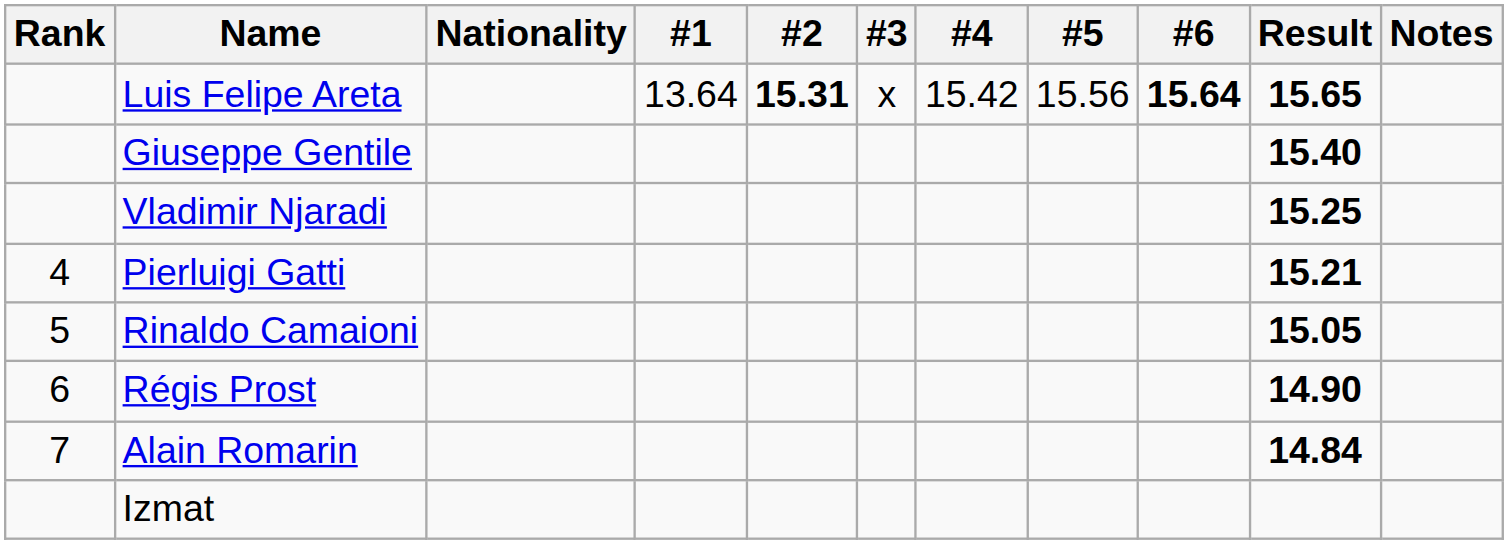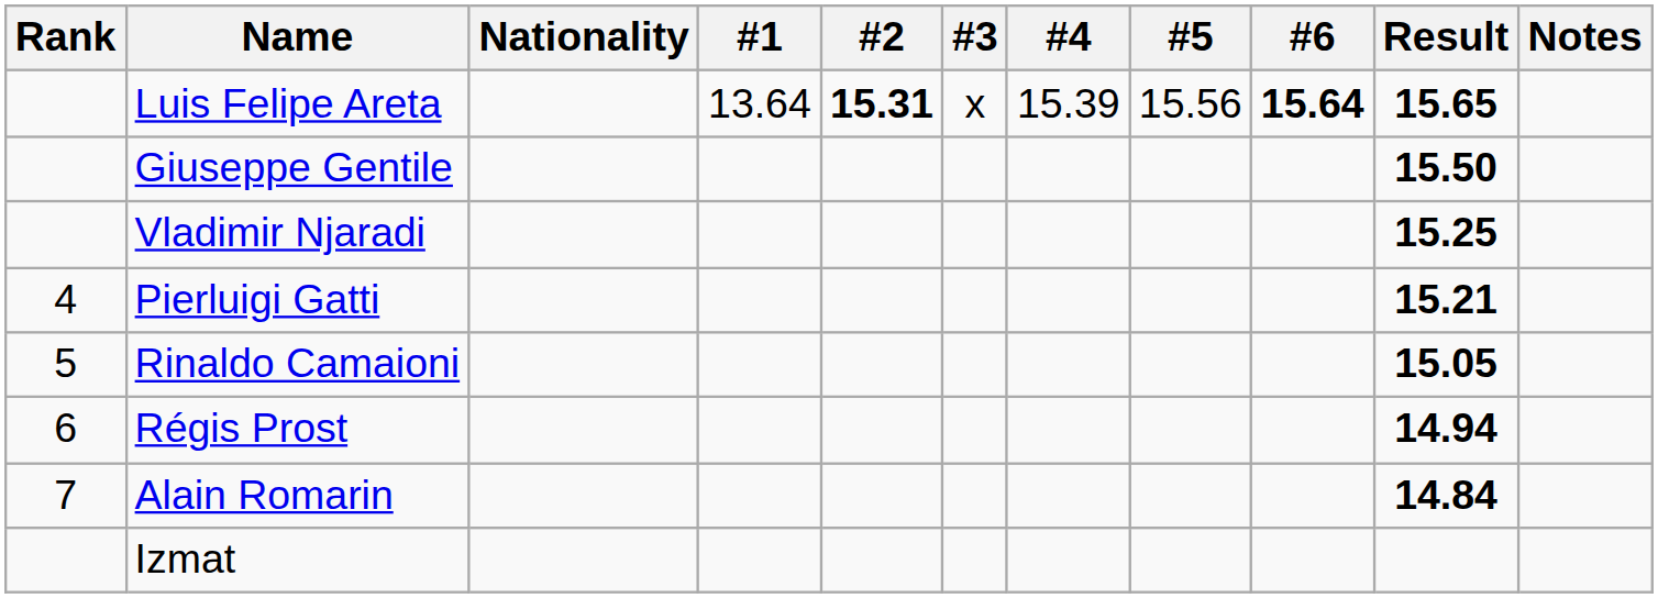 <table class="wikitable sortable" style="text-align:center">
 <tr>
 <th>Rank</th>
 <th>Name</th>
 <th>Nationality</th>
 <th>#1</th>
 <th>#2</th>
 <th>#3</th>
 <th>#4</th>
 <th>#5</th>
 <th>#6</th>
 <th>Result</th>
 <th>Notes</th>
 </tr>
 <tr>
 <td></td>
 <td align=left><a href='#'>Luis Felipe Areta</a></td>
 <td align=left></td>
 <td>13.64</td>
 <td><strong>15.31</strong></td>
 <td>x</td>
-<td>15.42</td>
+<td>15.39</td>
 <td>15.56</td>
 <td><strong>15.64</strong></td>
 <td><strong>15.65</strong></td>
 <td></td>
 </tr>
 <tr>
 <td></td>
 <td align=left><a href='#'>Giuseppe Gentile</a></td>
 <td align=left></td>
 <td></td>
 <td></td>
 <td></td>
 <td></td>
 <td></td>
 <td></td>
-<td><strong>15.40</strong></td>
+<td><strong>15.50</strong></td>
 <td></td>
 </tr>
 <tr>
 <td></td>
 <td align=left><a href='#'>Vladimir Njaradi</a></td>
 <td align=left></td>
 <td></td>
 <td></td>
 <td></td>
 <td></td>
 <td></td>
 <td></td>
 <td><strong>15.25</strong></td>
 <td></td>
 </tr>
 <tr>
 <td>4</td>
 <td align=left><a href='#'>Pierluigi Gatti</a></td>
 <td align=left></td>
 <td></td>
 <td></td>
 <td></td>
 <td></td>
 <td></td>
 <td></td>
 <td><strong>15.21</strong></td>
 <td></td>
 </tr>
 <tr>
 <td>5</td>
 <td align=left><a href='#'>Rinaldo Camaioni</a></td>
 <td align=left></td>
 <td></td>
 <td></td>
 <td></td>
 <td></td>
 <td></td>
 <td></td>
 <td><strong>15.05</strong></td>
 <td></td>
 </tr>
 <tr>
 <td>6</td>
 <td align=left><a href='#'>Régis Prost</a></td>
 <td align=left></td>
 <td></td>
 <td></td>
 <td></td>
 <td></td>
 <td></td>
 <td></td>
-<td><strong>14.90</strong></td>
+<td><strong>14.94</strong></td>
 <td></td>
 </tr>
 <tr>
 <td>7</td>
 <td align=left><a href='#'>Alain Romarin</a></td>
 <td align=left></td>
 <td></td>
 <td></td>
 <td></td>
 <td></td>
 <td></td>
 <td></td>
 <td><strong>14.84</strong></td>
 <td></td>
 </tr>
 <tr>
 <td></td>
 <td align=left>Izmat</td>
 <td align=left></td>
 <td></td>
 <td></td>
 <td></td>
 <td></td>
 <td></td>
 <td></td>
 <td><strong></strong></td>
 <td></td>
 </tr>
 </table>
